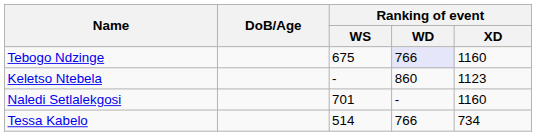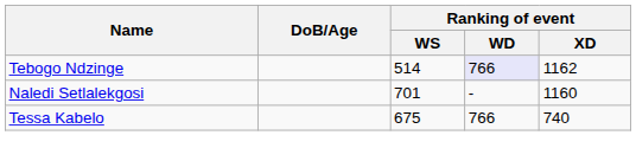 <table class="wikitable" style="width:600px; font-size:95%;">
 <tr>
 <th rowspan="2" align="left">Name</th>
 <th rowspan="2" align="left">DoB/Age</th>
 <th colspan="3" align="center">Ranking of event</th>
 </tr>
 <tr>
 <th align="center">WS</th>
 <th>WD</th>
 <th align="center">XD</th>
 </tr>
 <tr>
 <td><a href='#'>Tebogo Ndzinge</a></td>
 <td></td>
-<td>675</td>
+<td>514</td>
 <td style="background: lavender;">766</td>
-<td>1160</td>
-</tr>
-<tr>
-<td><a href='#'>Keletso Ntebela</a></td>
-<td></td>
-<td>-</td>
-<td>860</td>
-<td>1123</td>
+<td>1162</td>
 </tr>
 <tr>
 <td><a href='#'>Naledi Setlalekgosi</a></td>
 <td></td>
 <td>701</td>
 <td>-</td>
 <td>1160</td>
 </tr>
 <tr>
 <td><a href='#'>Tessa Kabelo</a></td>
 <td></td>
-<td>514</td>
+<td>675</td>
 <td>766</td>
-<td>734</td>
+<td>740</td>
 </tr>
 </table>
